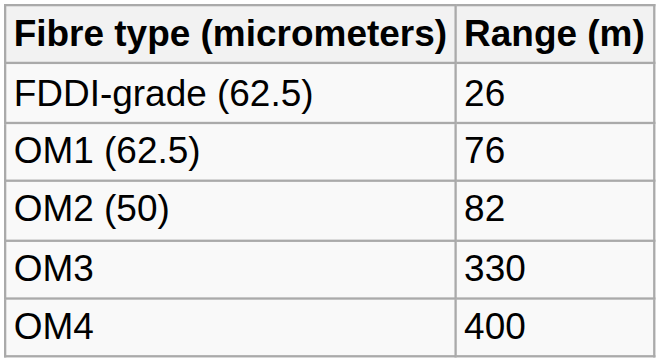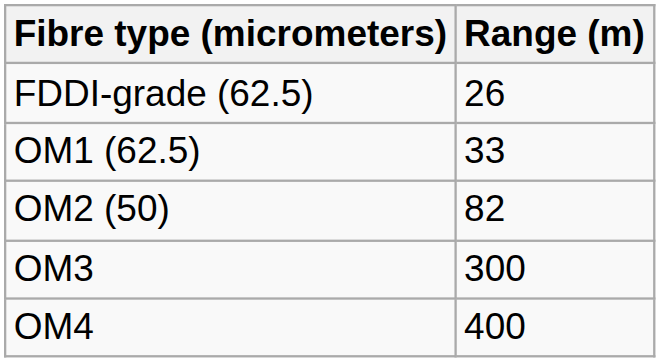 <table class="wikitable">
 <tr>
 <th>Fibre type (micrometers)</th>
 <th>Range (m)</th>
 </tr>
 <tr>
 <td>FDDI-grade (62.5)</td>
 <td>26</td>
 </tr>
 <tr>
 <td>OM1 (62.5)</td>
-<td>76</td>
+<td>33</td>
 </tr>
 <tr>
 <td>OM2 (50)</td>
 <td>82</td>
 </tr>
 <tr>
 <td>OM3</td>
-<td>330</td>
+<td>300</td>
 </tr>
 <tr>
 <td>OM4</td>
 <td>400</td>
 </tr>
 </table>
